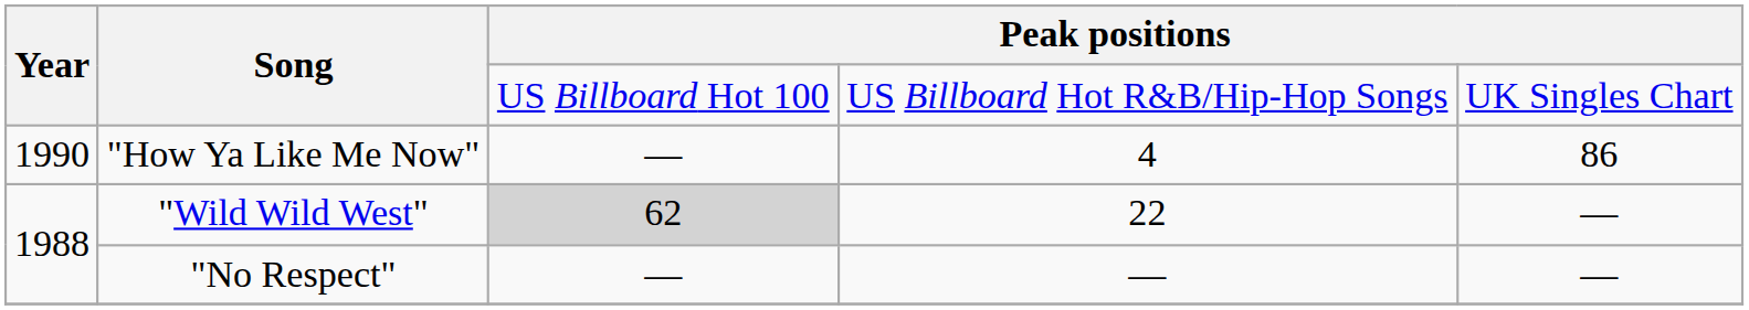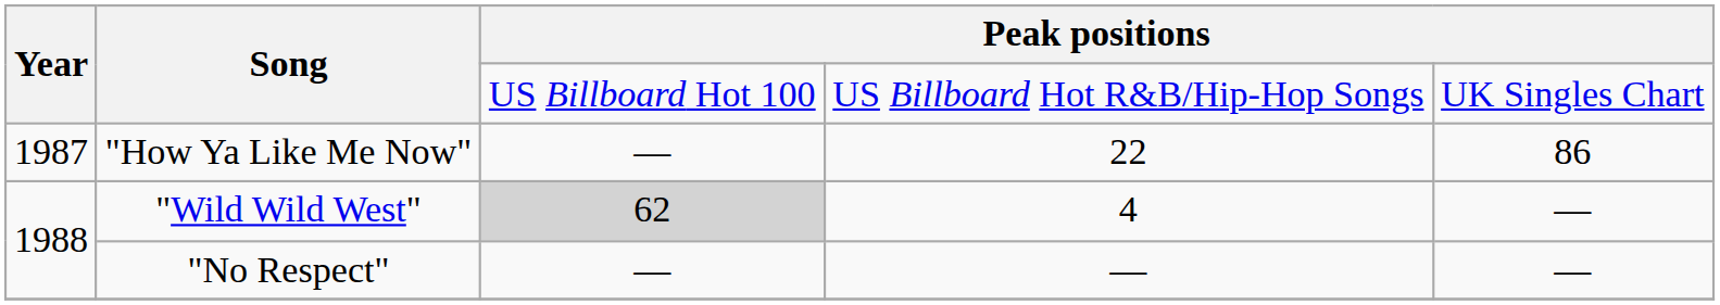 <table class="wikitable" style="text-align:center">
 <tr>
 <th rowspan="2"><strong>Year</strong></th>
 <th rowspan="2"><strong>Song</strong></th>
 <th colspan="3"><strong>Peak positions</strong></th>
 </tr>
 <tr>
 <td><a href='#'>US</a> <a href='#'><em>Billboard</em> Hot 100</a></td>
 <td><a href='#'>US</a> <em><a href='#'>Billboard</a></em> <a href='#'>Hot R&B/Hip-Hop Songs</a></td>
 <td><a href='#'>UK Singles Chart</a></td>
 </tr>
 <tr>
-<td>1990</td>
+<td>1987</td>
 <td>"How Ya Like Me Now"</td>
 <td>—</td>
-<td>4</td>
+<td>22</td>
 <td>86</td>
 </tr>
 <tr>
 <td rowspan="2">1988</td>
 <td>"<a href='#'>Wild Wild West</a>"</td>
 <td style="background: lightgrey;">62</td>
-<td>22</td>
+<td>4</td>
 <td>—</td>
 </tr>
 <tr>
 <td>"No Respect"</td>
 <td>—</td>
 <td>—</td>
 <td>—</td>
 </tr>
 <tr>
 </tr>
 </table>
